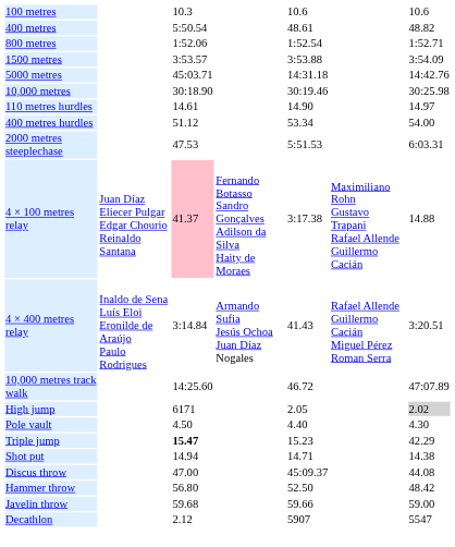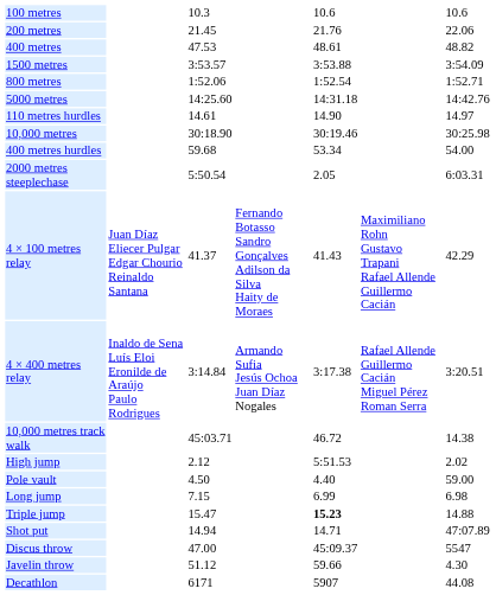 <table>
 <tr>
 <td bgcolor = DDEEFF><a href='#'>100 metres</a></td>
 <td></td>
 <td>10.3</td>
 <td></td>
 <td>10.6</td>
 <td></td>
 <td>10.6</td>
 </tr>
 <tr>
+<td bgcolor = DDEEFF><a href='#'>200 metres</a></td>
+<td></td>
+<td>21.45</td>
+<td></td>
+<td>21.76</td>
+<td></td>
+<td>22.06</td>
+</tr>
+<tr>
 <td bgcolor = DDEEFF><a href='#'>400 metres</a></td>
 <td></td>
-<td>5:50.54</td>
+<td>47.53</td>
 <td></td>
 <td>48.61</td>
 <td></td>
 <td>48.82</td>
+</tr>
+<tr>
+<td bgcolor = DDEEFF><a href='#'>1500 metres</a></td>
+<td></td>
+<td>3:53.57</td>
+<td></td>
+<td>3:53.88</td>
+<td></td>
+<td>3:54.09</td>
 </tr>
 <tr>
 <td bgcolor = DDEEFF><a href='#'>800 metres</a></td>
 <td></td>
 <td>1:52.06</td>
 <td></td>
 <td>1:52.54</td>
 <td></td>
 <td>1:52.71</td>
 </tr>
 <tr>
-<td bgcolor = DDEEFF><a href='#'>1500 metres</a></td>
-<td></td>
-<td>3:53.57</td>
-<td></td>
-<td>3:53.88</td>
-<td></td>
-<td>3:54.09</td>
-</tr>
-<tr>
 <td bgcolor = DDEEFF><a href='#'>5000 metres</a></td>
 <td></td>
-<td>45:03.71</td>
+<td>14:25.60</td>
 <td></td>
 <td>14:31.18</td>
 <td></td>
 <td>14:42.76</td>
+</tr>
+<tr>
+<td bgcolor = DDEEFF><a href='#'>110 metres hurdles</a></td>
+<td></td>
+<td>14.61</td>
+<td></td>
+<td>14.90</td>
+<td></td>
+<td>14.97</td>
 </tr>
 <tr>
 <td bgcolor = DDEEFF><a href='#'>10,000 metres</a></td>
 <td></td>
 <td>30:18.90</td>
 <td></td>
 <td>30:19.46</td>
 <td></td>
 <td>30:25.98</td>
 </tr>
 <tr>
-<td bgcolor = DDEEFF><a href='#'>110 metres hurdles</a></td>
-<td></td>
-<td>14.61</td>
-<td></td>
-<td>14.90</td>
-<td></td>
-<td>14.97</td>
-</tr>
-<tr>
 <td bgcolor = DDEEFF><a href='#'>400 metres hurdles</a></td>
 <td></td>
-<td>51.12</td>
+<td>59.68</td>
 <td></td>
 <td>53.34</td>
 <td></td>
 <td>54.00</td>
 </tr>
 <tr>
 <td bgcolor = DDEEFF><a href='#'>2000 metres steeplechase</a></td>
 <td></td>
-<td>47.53</td>
+<td>5:50.54</td>
 <td></td>
-<td>5:51.53</td>
+<td>2.05</td>
 <td></td>
 <td>6:03.31</td>
 </tr>
 <tr>
 <td bgcolor = DDEEFF><a href='#'>4 × 100 metres relay</a></td>
 <td><br><a href='#'>Juan Díaz</a><br><a href='#'>Eliecer Pulgar</a><br><a href='#'>Edgar Chourio</a><br><a href='#'>Reinaldo Santana</a></td>
-<td style="background: pink;">41.37</td>
+<td>41.37</td>
 <td><br><a href='#'>Fernando Botasso</a><br><a href='#'>Sandro Gonçalves</a><br><a href='#'>Adilson da Silva</a><br><a href='#'>Haity de Moraes</a></td>
-<td>3:17.38</td>
+<td>41.43</td>
 <td><br><a href='#'>Maximiliano Rohn</a><br><a href='#'>Gustavo Trapani</a><br><a href='#'>Rafael Allende</a><br><a href='#'>Guillermo Cacián</a></td>
-<td>14.88</td>
+<td>42.29</td>
 </tr>
 <tr>
 <td bgcolor = DDEEFF><a href='#'>4 × 400 metres relay</a></td>
 <td><br><a href='#'>Inaldo de Sena</a><br><a href='#'>Luís Eloi</a><br><a href='#'>Eronilde de Araújo</a><br><a href='#'>Paulo Rodrigues</a></td>
 <td>3:14.84</td>
 <td><br><a href='#'>Armando Sufia</a><br><a href='#'>Jesús Ochoa</a><br><a href='#'>Juan Díaz</a><br>Nogales</td>
-<td>41.43</td>
+<td>3:17.38</td>
 <td><br><a href='#'>Rafael Allende</a><br><a href='#'>Guillermo Cacián</a><br><a href='#'>Miguel Pérez</a><br><a href='#'>Roman Serra</a></td>
 <td>3:20.51</td>
 </tr>
 <tr>
 <td bgcolor = DDEEFF><a href='#'>10,000 metres track walk</a></td>
 <td></td>
-<td>14:25.60</td>
+<td>45:03.71</td>
 <td></td>
 <td>46.72</td>
 <td></td>
-<td>47:07.89</td>
+<td>14.38</td>
 </tr>
 <tr>
 <td bgcolor = DDEEFF><a href='#'>High jump</a></td>
 <td></td>
-<td>6171</td>
+<td>2.12</td>
 <td></td>
-<td>2.05</td>
+<td>5:51.53</td>
 <td> <br> </td>
-<td style="background: lightgrey;">2.02</td>
+<td>2.02</td>
 </tr>
 <tr>
 <td bgcolor = DDEEFF><a href='#'>Pole vault</a></td>
 <td></td>
 <td>4.50</td>
 <td></td>
 <td>4.40</td>
 <td></td>
-<td>4.30</td>
+<td>59.00</td>
+</tr>
+<tr>
+<td bgcolor = DDEEFF><a href='#'>Long jump</a></td>
+<td></td>
+<td>7.15</td>
+<td></td>
+<td>6.99</td>
+<td></td>
+<td>6.98</td>
 </tr>
 <tr>
 <td bgcolor = DDEEFF><a href='#'>Triple jump</a></td>
 <td></td>
-<td><strong>15.47</strong></td>
+<td>15.47</td>
 <td></td>
-<td>15.23</td>
+<td><strong>15.23</strong></td>
 <td></td>
-<td>42.29</td>
+<td>14.88</td>
 </tr>
 <tr>
 <td bgcolor = DDEEFF><a href='#'>Shot put</a></td>
 <td></td>
 <td>14.94</td>
 <td></td>
 <td>14.71</td>
 <td></td>
-<td>14.38</td>
+<td>47:07.89</td>
 </tr>
 <tr>
 <td bgcolor = DDEEFF><a href='#'>Discus throw</a></td>
 <td></td>
 <td>47.00</td>
 <td></td>
 <td>45:09.37</td>
 <td></td>
-<td>44.08</td>
-</tr>
-<tr>
-<td bgcolor = DDEEFF><a href='#'>Hammer throw</a></td>
-<td></td>
-<td>56.80</td>
-<td></td>
-<td>52.50</td>
-<td></td>
-<td>48.42</td>
+<td>5547</td>
 </tr>
 <tr>
 <td bgcolor = DDEEFF><a href='#'>Javelin throw</a></td>
 <td></td>
-<td>59.68</td>
+<td>51.12</td>
 <td></td>
 <td>59.66</td>
 <td></td>
-<td>59.00</td>
+<td>4.30</td>
 </tr>
 <tr>
 <td bgcolor = DDEEFF><a href='#'>Decathlon</a></td>
 <td></td>
-<td>2.12</td>
+<td>6171</td>
 <td></td>
 <td>5907</td>
 <td></td>
-<td>5547</td>
+<td>44.08</td>
 </tr>
 </table>
